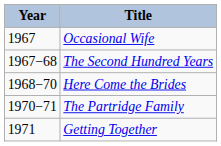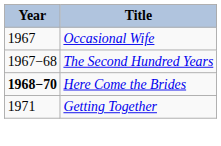 <table class="wikitable" style="font-size:95%;">
 <tr>
 <th style="background:#B0C4DE;">Year</th>
 <th style="background:#B0C4DE;">Title</th>
 </tr>
 <tr>
 <td>1967</td>
 <td><em><a href='#'>Occasional Wife</a></em></td>
 </tr>
 <tr>
 <td>1967−68</td>
 <td><em><a href='#'>The Second Hundred Years</a></em></td>
 </tr>
 <tr>
-<td>1968−70</td>
+<td><strong>1968−70</strong></td>
 <td><em><a href='#'>Here Come the Brides</a></em></td>
-</tr>
-<tr>
-<td>1970−71</td>
-<td><em><a href='#'>The Partridge Family</a></em></td>
 </tr>
 <tr>
 <td>1971</td>
 <td><em><a href='#'>Getting Together</a></em></td>
 </tr>
 </table>
